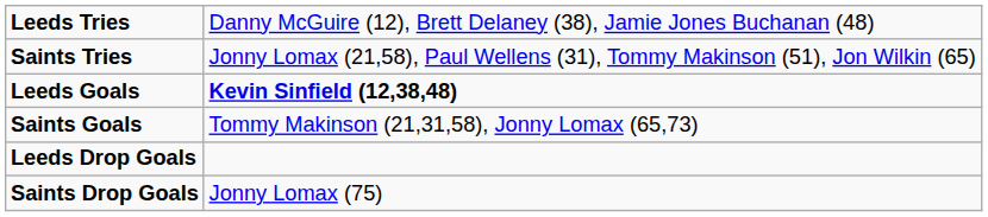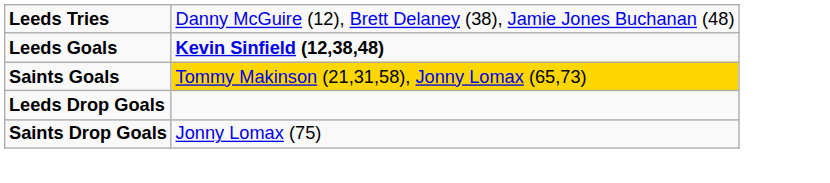 <table class="wikitable" style="font-size:85%;">
 <tr>
 <td><strong>Leeds Tries</strong></td>
 <td><a href='#'>Danny McGuire</a> (12), <a href='#'>Brett Delaney</a> (38), <a href='#'>Jamie Jones Buchanan</a> (48)</td>
-</tr>
-<tr>
-<td><strong>Saints Tries</strong></td>
-<td><a href='#'>Jonny Lomax</a> (21,58), <a href='#'>Paul Wellens</a> (31), <a href='#'>Tommy Makinson</a> (51), <a href='#'>Jon Wilkin</a> (65)</td>
 </tr>
 <tr>
 <td><strong>Leeds Goals</strong></td>
 <td><strong><a href='#'>Kevin Sinfield</a> (12,38,48)</strong></td>
 </tr>
 <tr>
 <td><strong>Saints Goals</strong></td>
-<td><a href='#'>Tommy Makinson</a> (21,31,58), <a href='#'>Jonny Lomax</a> (65,73)</td>
+<td style="background: gold;"><a href='#'>Tommy Makinson</a> (21,31,58), <a href='#'>Jonny Lomax</a> (65,73)</td>
 </tr>
 <tr>
 <td><strong>Leeds Drop Goals</strong></td>
 <td></td>
 </tr>
 <tr>
 <td><strong>Saints Drop Goals</strong></td>
 <td><a href='#'>Jonny Lomax</a> (75)</td>
 </tr>
 </table>
